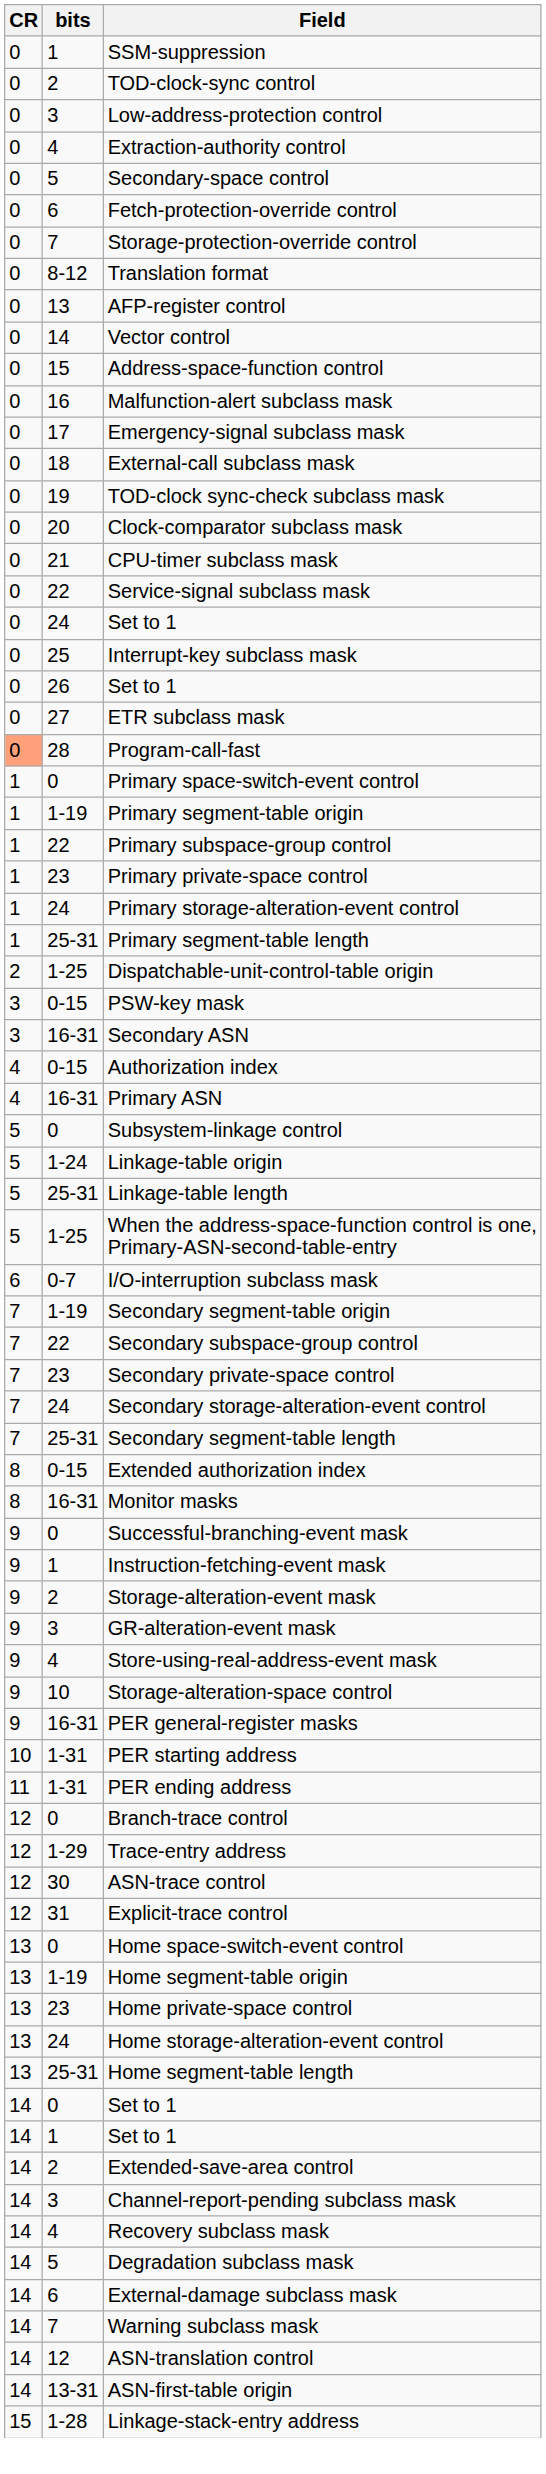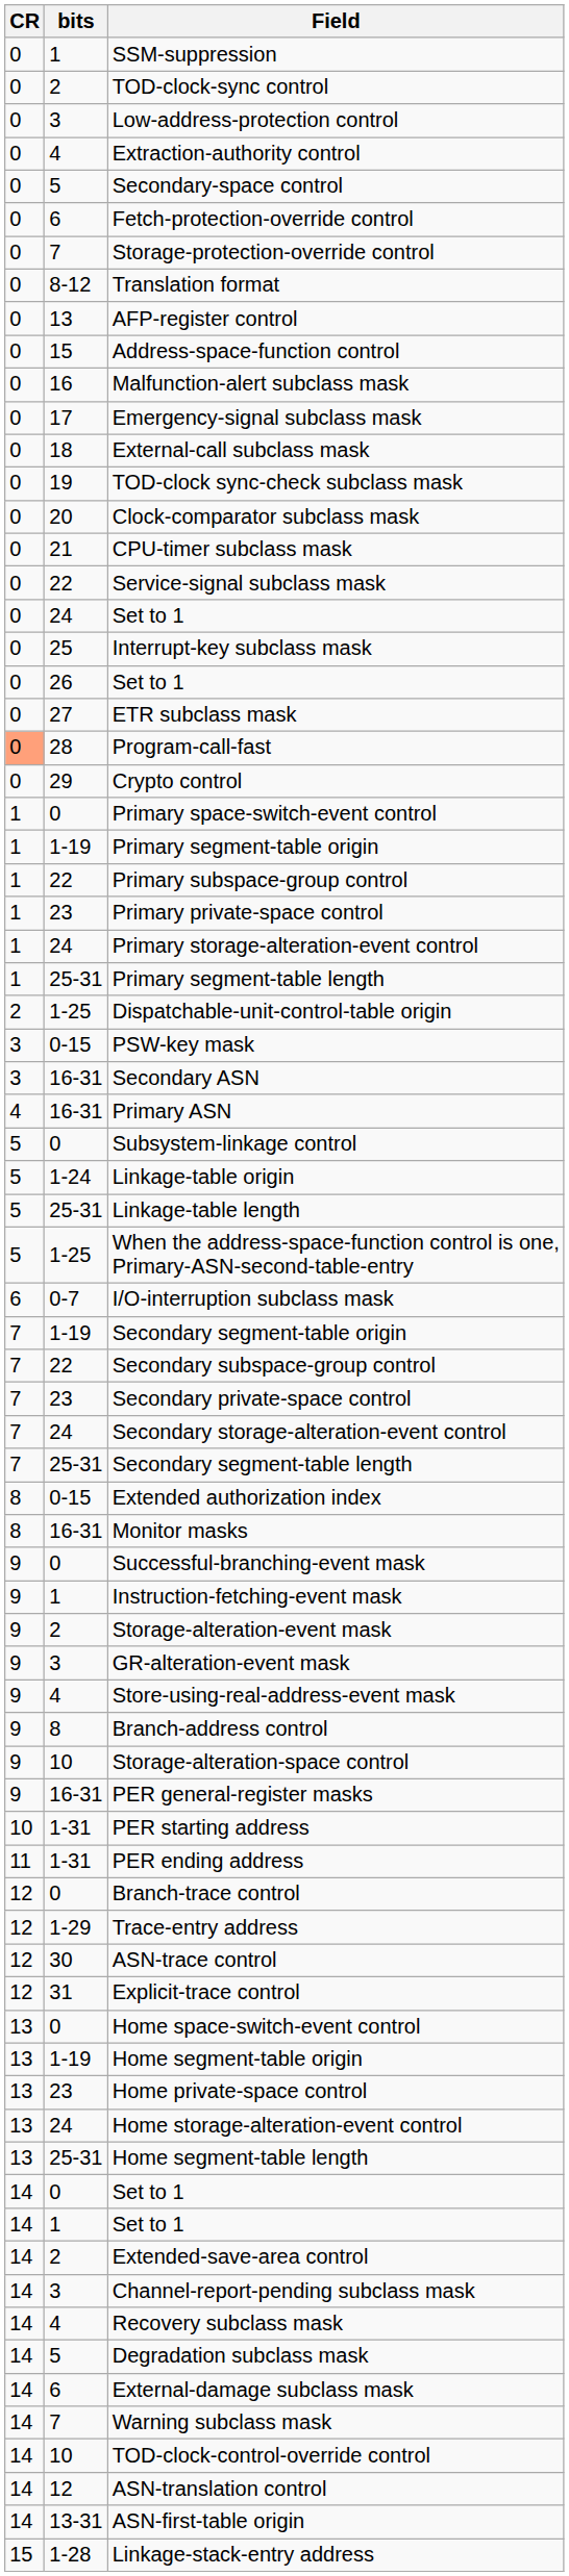 <table class="wikitable">
 <tr>
 <th>CR</th>
 <th>bits</th>
 <th>Field</th>
 </tr>
 <tr id="ESA/390 CR0">
 <td>0</td>
 <td>1</td>
 <td>SSM-suppression</td>
 </tr>
 <tr>
 <td>0</td>
 <td>2</td>
 <td>TOD-clock-sync control</td>
 </tr>
 <tr>
 <td>0</td>
 <td>3</td>
 <td>Low-address-protection control</td>
 </tr>
 <tr>
 <td>0</td>
 <td>4</td>
 <td>Extraction-authority control</td>
 </tr>
 <tr>
 <td>0</td>
 <td>5</td>
 <td>Secondary-space control</td>
 </tr>
 <tr>
 <td>0</td>
 <td>6</td>
 <td>Fetch-protection-override control</td>
 </tr>
 <tr>
 <td>0</td>
 <td>7</td>
 <td>Storage-protection-override control</td>
 </tr>
 <tr>
 <td>0</td>
 <td>8-12</td>
 <td>Translation format</td>
 </tr>
 <tr>
 <td>0</td>
 <td>13</td>
 <td>AFP-register control</td>
-</tr>
-<tr>
-<td>0</td>
-<td>14</td>
-<td>Vector control</td>
 </tr>
 <tr>
 <td>0</td>
 <td>15</td>
 <td>Address-space-function control</td>
 </tr>
 <tr>
 <td>0</td>
 <td>16</td>
 <td>Malfunction-alert subclass mask</td>
 </tr>
 <tr>
 <td>0</td>
 <td>17</td>
 <td>Emergency-signal subclass mask</td>
 </tr>
 <tr>
 <td>0</td>
 <td>18</td>
 <td>External-call subclass mask</td>
 </tr>
 <tr>
 <td>0</td>
 <td>19</td>
 <td>TOD-clock sync-check subclass mask</td>
 </tr>
 <tr |>
 <td>0</td>
 <td>20</td>
 <td>Clock-comparator subclass mask</td>
 </tr>
 <tr>
 <td>0</td>
 <td>21</td>
 <td>CPU-timer subclass mask</td>
 </tr>
 <tr>
 <td>0</td>
 <td>22</td>
 <td>Service-signal subclass mask</td>
 </tr>
 <tr>
 <td>0</td>
 <td>24</td>
 <td>Set to 1</td>
 </tr>
 <tr>
 <td>0</td>
 <td>25</td>
 <td>Interrupt-key subclass mask</td>
 </tr>
 <tr>
 <td>0</td>
 <td>26</td>
 <td>Set to 1</td>
 </tr>
 <tr>
 <td>0</td>
 <td>27</td>
 <td>ETR subclass mask</td>
 </tr>
 <tr>
 <td style="background: lightsalmon;">0</td>
 <td>28</td>
 <td>Program-call-fast</td>
 </tr>
 <tr>
+<td>0</td>
+<td>29</td>
+<td>Crypto control</td>
+</tr>
+<tr>
 <td>1</td>
 <td>0</td>
 <td>Primary space-switch-event control</td>
 </tr>
 <tr>
 <td>1</td>
 <td>1-19</td>
 <td>Primary segment-table origin</td>
 </tr>
 <tr>
 <td>1</td>
 <td>22</td>
 <td>Primary subspace-group control</td>
 </tr>
 <tr>
 <td>1</td>
 <td>23</td>
 <td>Primary private-space control</td>
 </tr>
 <tr>
 <td>1</td>
 <td>24</td>
 <td>Primary storage-alteration-event control</td>
 </tr>
 <tr id="ESA/390 CR1">
 <td>1</td>
 <td>25-31</td>
 <td>Primary segment-table length</td>
 </tr>
 <tr id="ESA/390 CR2">
 <td>2</td>
 <td>1-25</td>
 <td>Dispatchable-unit-control-table origin</td>
 </tr>
 <tr id="ESA/390 CR3">
 <td>3</td>
 <td>0-15</td>
 <td>PSW-key mask</td>
 </tr>
 <tr>
 <td>3</td>
 <td>16-31</td>
 <td>Secondary ASN</td>
-</tr>
-<tr id="ESA/390 CR4">
-<td>4</td>
-<td>0-15</td>
-<td>Authorization index</td>
 </tr>
 <tr id="ESA/390 CR4">
 <td>4</td>
 <td>16-31</td>
 <td>Primary ASN</td>
 </tr>
 <tr id="ESA/390 CR5">
 <td>5</td>
 <td>0</td>
 <td>Subsystem-linkage control</td>
 </tr>
 <tr>
 <td>5</td>
 <td>1-24</td>
 <td>Linkage-table origin</td>
 </tr>
 <tr>
 <td>5</td>
 <td>25-31</td>
 <td>Linkage-table length</td>
 </tr>
 <tr>
 <td>5</td>
 <td>1-25</td>
 <td>When the address-space-function control is one,<br>Primary-ASN-second-table-entry</td>
 </tr>
 <tr id="ESA/390 CR6">
 <td>6</td>
 <td>0-7</td>
 <td>I/O-interruption subclass mask</td>
 </tr>
 <tr id="ESA/390 CR7">
 <td>7</td>
 <td>1-19</td>
 <td>Secondary segment-table origin</td>
 </tr>
 <tr>
 <td>7</td>
 <td>22</td>
 <td>Secondary subspace-group control</td>
 </tr>
 <tr>
 <td>7</td>
 <td>23</td>
 <td>Secondary private-space control</td>
 </tr>
 <tr>
 <td>7</td>
 <td>24</td>
 <td>Secondary storage-alteration-event control</td>
 </tr>
 <tr>
 <td>7</td>
 <td>25-31</td>
 <td>Secondary segment-table length</td>
 </tr>
 <tr id="ESA/390 CR8">
 <td>8</td>
 <td>0-15</td>
 <td>Extended authorization index</td>
 </tr>
 <tr>
 <td>8</td>
 <td>16-31</td>
 <td>Monitor masks</td>
 </tr>
 <tr id="ESA/390 CR9">
 <td>9</td>
 <td>0</td>
 <td>Successful-branching-event mask</td>
 </tr>
 <tr>
 <td>9</td>
 <td>1</td>
 <td>Instruction-fetching-event mask</td>
 </tr>
 <tr>
 <td>9</td>
 <td>2</td>
 <td>Storage-alteration-event mask</td>
 </tr>
 <tr>
 <td>9</td>
 <td>3</td>
 <td>GR-alteration-event mask</td>
 </tr>
 <tr>
 <td>9</td>
 <td>4</td>
 <td>Store-using-real-address-event mask</td>
+</tr>
+<tr>
+<td>9</td>
+<td>8</td>
+<td>Branch-address control</td>
 </tr>
 <tr>
 <td>9</td>
 <td>10</td>
 <td>Storage-alteration-space control</td>
 </tr>
 <tr>
 <td>9</td>
 <td>16-31</td>
 <td>PER general-register masks</td>
 </tr>
 <tr id="ESA/390 CR10">
 <td>10</td>
 <td>1-31</td>
 <td>PER starting address</td>
 </tr>
 <tr id="ESA/390 CR11">
 <td>11</td>
 <td>1-31</td>
 <td>PER ending address</td>
 </tr>
 <tr id="ESA/390 CR12">
 <td>12</td>
 <td>0</td>
 <td>Branch-trace control</td>
 </tr>
 <tr>
 <td>12</td>
 <td>1-29</td>
 <td>Trace-entry address</td>
 </tr>
 <tr>
 <td>12</td>
 <td>30</td>
 <td>ASN-trace control</td>
 </tr>
 <tr>
 <td>12</td>
 <td>31</td>
 <td>Explicit-trace control</td>
 </tr>
 <tr id="ESA/390 CR13">
 <td>13</td>
 <td>0</td>
 <td>Home space-switch-event control</td>
 </tr>
 <tr>
 <td>13</td>
 <td>1-19</td>
 <td>Home segment-table origin</td>
 </tr>
 <tr>
 <td>13</td>
 <td>23</td>
 <td>Home private-space control</td>
 </tr>
 <tr>
 <td>13</td>
 <td>24</td>
 <td>Home storage-alteration-event control</td>
 </tr>
 <tr>
 <td>13</td>
 <td>25-31</td>
 <td>Home segment-table length</td>
 </tr>
 <tr id="ESA/390 CR14">
 <td>14</td>
 <td>0</td>
 <td>Set to 1</td>
 </tr>
 <tr>
 <td>14</td>
 <td>1</td>
 <td>Set to 1</td>
 </tr>
 <tr>
 <td>14</td>
 <td>2</td>
 <td>Extended-save-area control</td>
 </tr>
 <tr>
 <td>14</td>
 <td>3</td>
 <td>Channel-report-pending subclass mask</td>
 </tr>
 <tr>
 <td>14</td>
 <td>4</td>
 <td>Recovery subclass mask</td>
 </tr>
 <tr>
 <td>14</td>
 <td>5</td>
 <td>Degradation subclass mask</td>
 </tr>
 <tr>
 <td>14</td>
 <td>6</td>
 <td>External-damage subclass mask</td>
 </tr>
 <tr>
 <td>14</td>
 <td>7</td>
 <td>Warning subclass mask</td>
 </tr>
 <tr>
 <td>14</td>
+<td>10</td>
+<td>TOD-clock-control-override control</td>
+</tr>
+<tr>
+<td>14</td>
 <td>12</td>
 <td>ASN-translation control</td>
 </tr>
 <tr>
 <td>14</td>
 <td>13-31</td>
 <td>ASN-first-table origin</td>
 </tr>
 <tr id="ESA/390 CR15">
 <td>15</td>
 <td>1-28</td>
 <td>Linkage-stack-entry address</td>
 </tr>
 </table>
